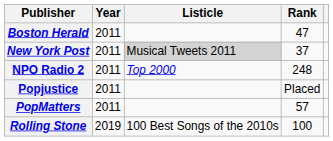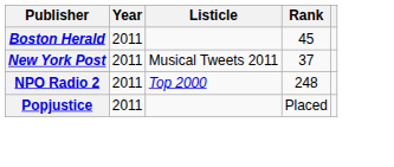 <table class="wikitable sortable plainrowheaders" style="text-align:center">
 <tr>
 <th scope="col">Publisher</th>
 <th scope="col">Year</th>
 <th scope="col">Listicle</th>
 <th scope="col">Rank</th>
 <th scope="col" class="unsortable"></th>
 </tr>
 <tr>
 <th scope="row"><em><a href='#'>Boston Herald</a></em></th>
 <td>2011</td>
 <td style="text-align:left;"></td>
-<td>47</td>
+<td>45</td>
 <td></td>
 </tr>
 <tr>
 <th scope="row"><em><a href='#'>New York Post</a></em></th>
 <td>2011</td>
-<td style="background: lightgrey; text-align:left;">Musical Tweets 2011</td>
+<td style="text-align:left;">Musical Tweets 2011</td>
 <td>37</td>
 <td></td>
 </tr>
 <tr>
 <th scope="row"><a href='#'>NPO Radio 2</a></th>
 <td>2011</td>
 <td style="text-align:left;"><em><a href='#'>Top 2000</a></em></td>
 <td>248</td>
 <td></td>
 </tr>
 <tr>
 <th scope="row"><a href='#'>Popjustice</a></th>
 <td>2011</td>
 <td style="text-align:left;"></td>
 <td>Placed</td>
 <td></td>
 </tr>
-<tr>
-<th scope="row"><em><a href='#'>PopMatters</a></em></th>
-<td>2011</td>
-<td style="text-align:left;"></td>
-<td>57</td>
-<td></td>
-</tr>
-<tr>
-<th scope="row"><em><a href='#'>Rolling Stone</a></em></th>
-<td>2019</td>
-<td style="text-align:left;">100 Best Songs of the 2010s</td>
-<td>100</td>
-<td></td>
-</tr>
 </table>
